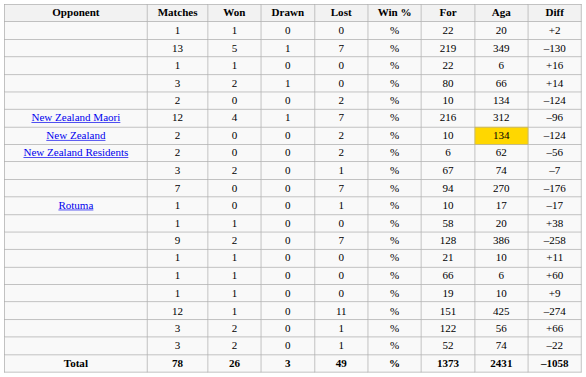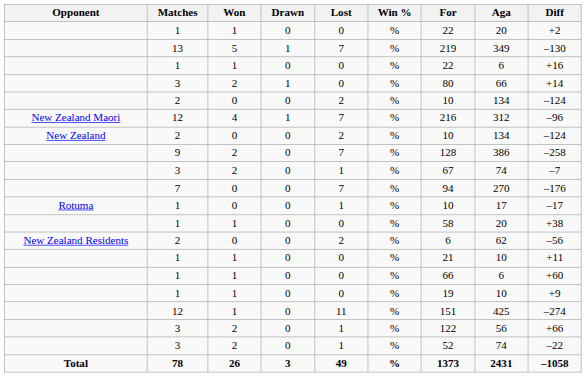 <table class="wikitable sortable" style="text-align:center">
 <tr>
 <th style="width:200px;">Opponent</th>
 <th width="80">Matches</th>
 <th width="70">Won</th>
 <th width="70">Drawn</th>
 <th width="70">Lost</th>
 <th width="70">Win %</th>
 <th width="70">For</th>
 <th width="70">Aga</th>
 <th width="70">Diff</th>
 </tr>
 <tr>
 <td></td>
 <td>1</td>
 <td>1</td>
 <td>0</td>
 <td>0</td>
 <td>%</td>
 <td>22</td>
 <td>20</td>
 <td>+2</td>
 </tr>
 <tr>
 <td></td>
 <td>13</td>
 <td>5</td>
 <td>1</td>
 <td>7</td>
 <td>%</td>
 <td>219</td>
 <td>349</td>
 <td>–130</td>
 </tr>
 <tr>
 <td></td>
 <td>1</td>
 <td>1</td>
 <td>0</td>
 <td>0</td>
 <td>%</td>
 <td>22</td>
 <td>6</td>
 <td>+16</td>
 </tr>
 <tr>
 <td></td>
 <td>3</td>
 <td>2</td>
 <td>1</td>
 <td>0</td>
 <td>%</td>
 <td>80</td>
 <td>66</td>
 <td>+14</td>
 </tr>
 <tr>
 <td></td>
 <td>2</td>
 <td>0</td>
 <td>0</td>
 <td>2</td>
 <td>%</td>
 <td>10</td>
 <td>134</td>
 <td>–124</td>
 </tr>
 <tr>
 <td> <a href='#'>New Zealand Maori</a></td>
 <td>12</td>
 <td>4</td>
 <td>1</td>
 <td>7</td>
 <td>%</td>
 <td>216</td>
 <td>312</td>
 <td>–96</td>
 </tr>
 <tr>
 <td> <a href='#'>New Zealand</a></td>
 <td>2</td>
 <td>0</td>
 <td>0</td>
 <td>2</td>
 <td>%</td>
 <td>10</td>
-<td style="background: gold;">134</td>
+<td>134</td>
 <td>–124</td>
 </tr>
 <tr>
-<td> <a href='#'>New Zealand Residents</a></td>
+<td></td>
+<td>9</td>
 <td>2</td>
 <td>0</td>
-<td>0</td>
-<td>2</td>
+<td>7</td>
 <td>%</td>
-<td>6</td>
-<td>62</td>
-<td>–56</td>
+<td>128</td>
+<td>386</td>
+<td>–258</td>
 </tr>
 <tr>
 <td></td>
 <td>3</td>
 <td>2</td>
 <td>0</td>
 <td>1</td>
 <td>%</td>
 <td>67</td>
 <td>74</td>
 <td>–7</td>
 </tr>
 <tr>
 <td></td>
 <td>7</td>
 <td>0</td>
 <td>0</td>
 <td>7</td>
 <td>%</td>
 <td>94</td>
 <td>270</td>
 <td>–176</td>
 </tr>
 <tr>
 <td> <a href='#'>Rotuma</a></td>
 <td>1</td>
 <td>0</td>
 <td>0</td>
 <td>1</td>
 <td>%</td>
 <td>10</td>
 <td>17</td>
 <td>–17</td>
 </tr>
 <tr>
 <td></td>
 <td>1</td>
 <td>1</td>
 <td>0</td>
 <td>0</td>
 <td>%</td>
 <td>58</td>
 <td>20</td>
 <td>+38</td>
 </tr>
 <tr>
-<td></td>
-<td>9</td>
+<td> <a href='#'>New Zealand Residents</a></td>
 <td>2</td>
 <td>0</td>
-<td>7</td>
+<td>0</td>
+<td>2</td>
 <td>%</td>
-<td>128</td>
-<td>386</td>
-<td>–258</td>
+<td>6</td>
+<td>62</td>
+<td>–56</td>
 </tr>
 <tr>
 <td></td>
 <td>1</td>
 <td>1</td>
 <td>0</td>
 <td>0</td>
 <td>%</td>
 <td>21</td>
 <td>10</td>
 <td>+11</td>
 </tr>
 <tr>
 <td></td>
 <td>1</td>
 <td>1</td>
 <td>0</td>
 <td>0</td>
 <td>%</td>
 <td>66</td>
 <td>6</td>
 <td>+60</td>
 </tr>
 <tr>
 <td></td>
 <td>1</td>
 <td>1</td>
 <td>0</td>
 <td>0</td>
 <td>%</td>
 <td>19</td>
 <td>10</td>
 <td>+9</td>
 </tr>
 <tr>
 <td></td>
 <td>12</td>
 <td>1</td>
 <td>0</td>
 <td>11</td>
 <td>%</td>
 <td>151</td>
 <td>425</td>
 <td>–274</td>
 </tr>
 <tr>
 <td></td>
 <td>3</td>
 <td>2</td>
 <td>0</td>
 <td>1</td>
 <td>%</td>
 <td>122</td>
 <td>56</td>
 <td>+66</td>
 </tr>
 <tr>
 <td></td>
 <td>3</td>
 <td>2</td>
 <td>0</td>
 <td>1</td>
 <td>%</td>
 <td>52</td>
 <td>74</td>
 <td>–22</td>
 </tr>
 <tr class=sortbottom>
 <td><strong>Total</strong></td>
 <td><strong>78</strong></td>
 <td><strong>26</strong></td>
 <td><strong>3</strong></td>
 <td><strong>49</strong></td>
 <td><strong>%</strong></td>
 <td><strong>1373</strong></td>
 <td><strong>2431</strong></td>
 <td><strong>–1058</strong></td>
 </tr>
 </table>
